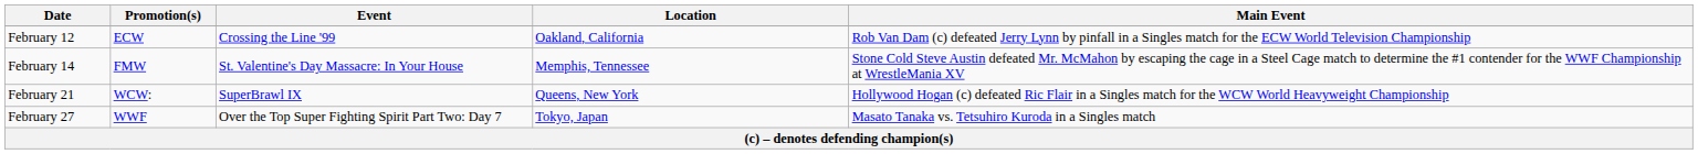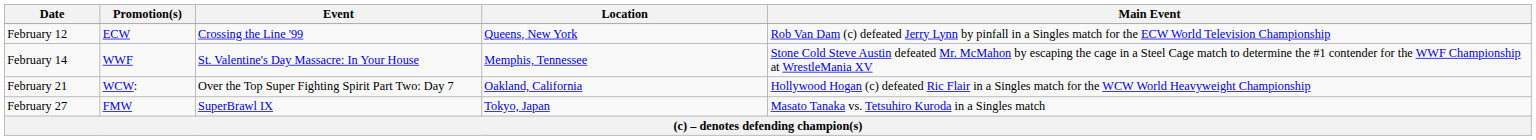 <table class="wikitable" style="width:100%;">
 <tr>
 <th width="5%">Date</th>
 <th width="5%">Promotion(s)</th>
 <th style="width:15%;">Event</th>
 <th style="width:15%;">Location</th>
 <th style="width:40%;">Main Event</th>
 </tr>
 <tr style="width:20%;" |Notes>
 </tr>
 <tr>
 <td>February 12</td>
 <td><a href='#'>ECW</a></td>
 <td><a href='#'>Crossing the Line '99</a></td>
-<td><a href='#'>Oakland, California</a></td>
+<td><a href='#'>Queens, New York</a></td>
 <td><a href='#'>Rob Van Dam</a> (c) defeated <a href='#'>Jerry Lynn</a> by pinfall in a Singles match for the <a href='#'>ECW World Television Championship</a></td>
 </tr>
 <tr>
 <td>February 14</td>
-<td><a href='#'>FMW</a></td>
+<td><a href='#'>WWF</a></td>
 <td><a href='#'>St. Valentine's Day Massacre: In Your House</a></td>
 <td><a href='#'>Memphis, Tennessee</a></td>
 <td><a href='#'>Stone Cold Steve Austin</a> defeated <a href='#'>Mr. McMahon</a> by escaping the cage in a Steel Cage match to determine the #1 contender for the <a href='#'>WWF Championship</a> at <a href='#'>WrestleMania XV</a></td>
 </tr>
 <tr>
 <td>February 21</td>
 <td><a href='#'>WCW</a>:<br></td>
-<td><a href='#'>SuperBrawl IX</a></td>
-<td><a href='#'>Queens, New York</a></td>
+<td>Over the Top Super Fighting Spirit Part Two: Day 7</td>
+<td><a href='#'>Oakland, California</a></td>
 <td><a href='#'>Hollywood Hogan</a> (c) defeated <a href='#'>Ric Flair</a> in a Singles match for the <a href='#'>WCW World Heavyweight Championship</a></td>
 </tr>
 <tr>
 <td>February 27</td>
-<td><a href='#'>WWF</a></td>
-<td>Over the Top Super Fighting Spirit Part Two: Day 7</td>
+<td><a href='#'>FMW</a></td>
+<td><a href='#'>SuperBrawl IX</a></td>
 <td><a href='#'>Tokyo, Japan</a></td>
 <td><a href='#'>Masato Tanaka</a> vs. <a href='#'>Tetsuhiro Kuroda</a> in a Singles match</td>
 </tr>
 <tr>
 <th colspan="6">(c) – denotes defending champion(s)</th>
 </tr>
 </table>
